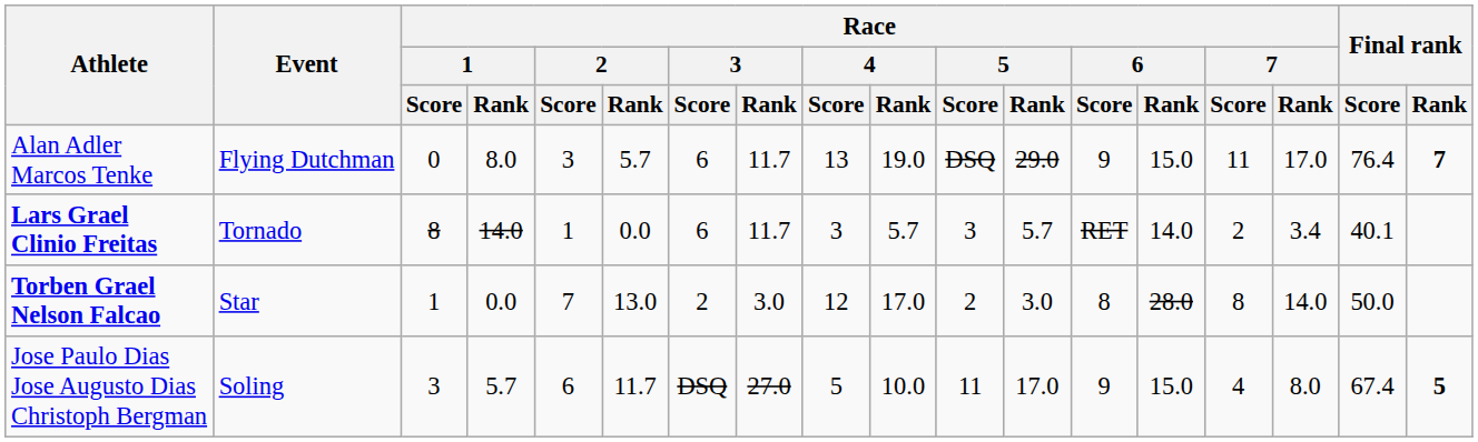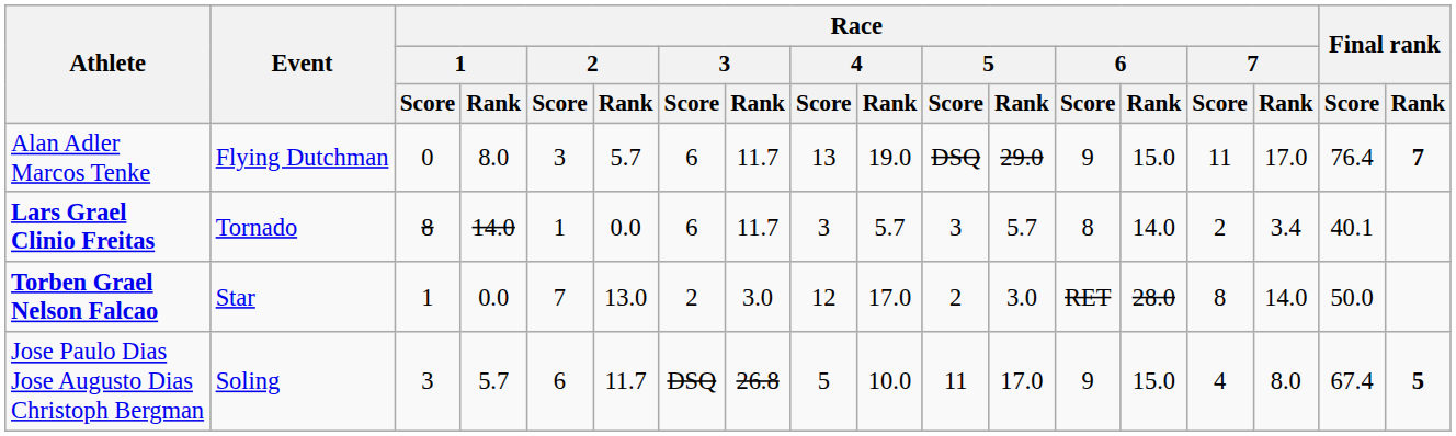 <table class="wikitable" style="font-size:90%">
 <tr>
 <th rowspan="3">Athlete</th>
 <th rowspan="3">Event</th>
 <th colspan="14">Race</th>
 <th rowspan=2 colspan="2">Final rank</th>
 </tr>
 <tr style="font-size:95%">
 <th colspan="2">1</th>
 <th colspan="2">2</th>
 <th colspan="2">3</th>
 <th colspan="2">4</th>
 <th colspan="2">5</th>
 <th colspan="2">6</th>
 <th colspan="2">7</th>
 </tr>
 <tr style="font-size:95%">
 <th>Score</th>
 <th>Rank</th>
 <th>Score</th>
 <th>Rank</th>
 <th>Score</th>
 <th>Rank</th>
 <th>Score</th>
 <th>Rank</th>
 <th>Score</th>
 <th>Rank</th>
 <th>Score</th>
 <th>Rank</th>
 <th>Score</th>
 <th>Rank</th>
 <th>Score</th>
 <th>Rank</th>
 </tr>
 <tr align=center>
 <td align=left><a href='#'>Alan Adler</a><br><a href='#'>Marcos Tenke</a></td>
 <td align=left><a href='#'>Flying Dutchman</a></td>
 <td>0</td>
 <td>8.0</td>
 <td>3</td>
 <td>5.7</td>
 <td>6</td>
 <td>11.7</td>
 <td>13</td>
 <td>19.0</td>
 <td><s>DSQ</s></td>
 <td><s>29.0</s></td>
 <td>9</td>
 <td>15.0</td>
 <td>11</td>
 <td>17.0</td>
 <td>76.4</td>
 <td><strong>7</strong></td>
 </tr>
 <tr align=center>
 <td align=left><strong><a href='#'>Lars Grael</a><br><a href='#'>Clinio Freitas</a></strong></td>
 <td align=left><a href='#'>Tornado</a></td>
 <td><s>8</s></td>
 <td><s>14.0</s></td>
 <td>1</td>
 <td>0.0</td>
 <td>6</td>
 <td>11.7</td>
 <td>3</td>
 <td>5.7</td>
 <td>3</td>
 <td>5.7</td>
-<td><s>RET</s></td>
+<td>8</td>
 <td>14.0</td>
 <td>2</td>
 <td>3.4</td>
 <td>40.1</td>
 <td></td>
 </tr>
 <tr align=center>
 <td align=left><strong><a href='#'>Torben Grael</a><br><a href='#'>Nelson Falcao</a></strong></td>
 <td align=left><a href='#'>Star</a></td>
 <td>1</td>
 <td>0.0</td>
 <td>7</td>
 <td>13.0</td>
 <td>2</td>
 <td>3.0</td>
 <td>12</td>
 <td>17.0</td>
 <td>2</td>
 <td>3.0</td>
-<td>8</td>
+<td><s>RET</s></td>
 <td><s>28.0</s></td>
 <td>8</td>
 <td>14.0</td>
 <td>50.0</td>
 <td></td>
 </tr>
 <tr align=center>
 <td align=left><a href='#'>Jose Paulo Dias</a><br><a href='#'>Jose Augusto Dias</a><br><a href='#'>Christoph Bergman</a></td>
 <td align=left><a href='#'>Soling</a></td>
 <td>3</td>
 <td>5.7</td>
 <td>6</td>
 <td>11.7</td>
 <td><s>DSQ</s></td>
-<td><s>27.0</s></td>
+<td><s>26.8</s></td>
 <td>5</td>
 <td>10.0</td>
 <td>11</td>
 <td>17.0</td>
 <td>9</td>
 <td>15.0</td>
 <td>4</td>
 <td>8.0</td>
 <td>67.4</td>
 <td><strong>5</strong></td>
 </tr>
 </table>
